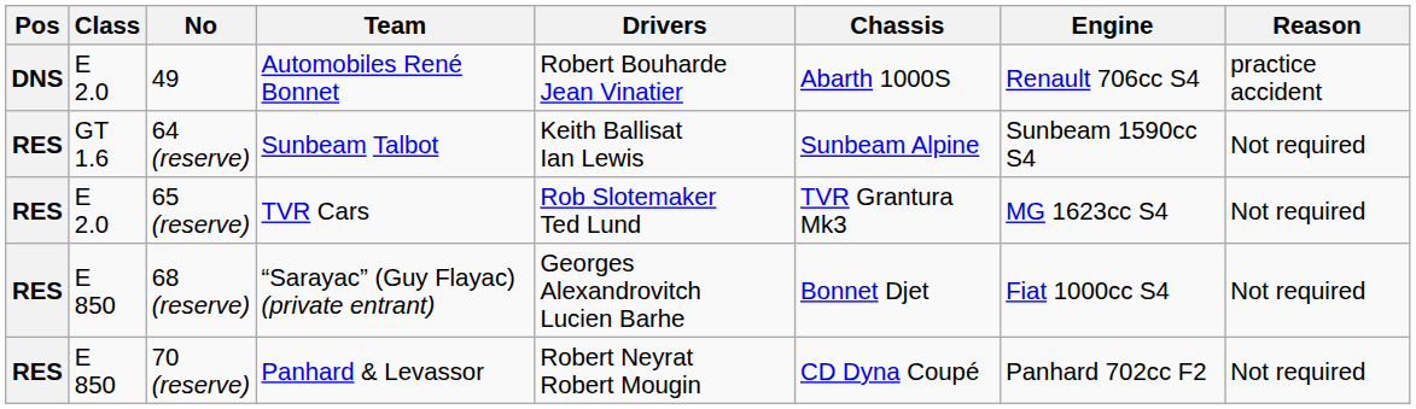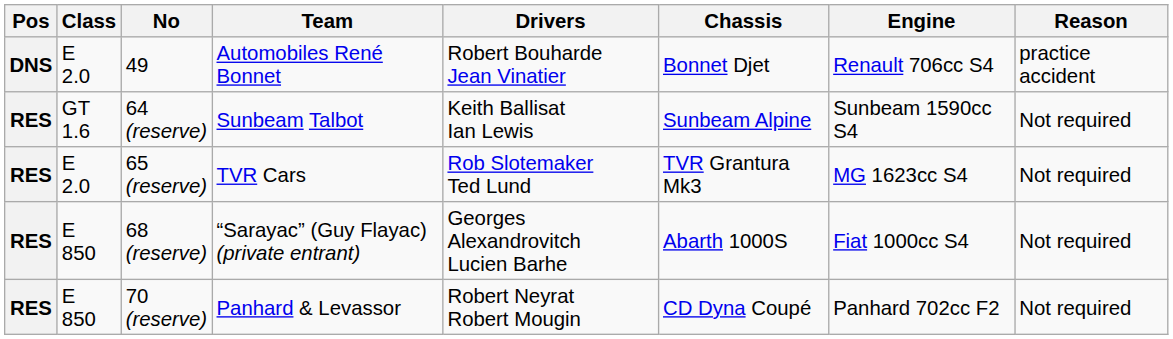 <table class="wikitable" style="font-size: 95%;">
 <tr>
 <th>Pos</th>
 <th>Class</th>
 <th>No</th>
 <th>Team</th>
 <th>Drivers</th>
 <th>Chassis</th>
 <th>Engine</th>
 <th>Reason</th>
 </tr>
 <tr>
 <th>DNS</th>
 <td>E<br>2.0</td>
 <td>49</td>
 <td> <a href='#'>Automobiles René Bonnet</a></td>
 <td> Robert Bouharde<br> <a href='#'>Jean Vinatier</a></td>
-<td><a href='#'>Abarth</a> 1000S</td>
+<td><a href='#'>Bonnet</a> Djet</td>
 <td><a href='#'>Renault</a> 706cc S4</td>
 <td>practice accident</td>
 </tr>
 <tr>
 <th>RES</th>
 <td>GT<br>1.6</td>
 <td>64<br><em>(reserve)</em></td>
 <td> <a href='#'>Sunbeam</a> <a href='#'>Talbot</a></td>
 <td> Keith Ballisat<br> Ian Lewis</td>
 <td><a href='#'>Sunbeam Alpine</a></td>
 <td>Sunbeam 1590cc S4</td>
 <td>Not required</td>
 </tr>
 <tr>
 <th>RES</th>
 <td>E<br>2.0</td>
 <td>65<br><em>(reserve)</em></td>
 <td> <a href='#'>TVR</a> Cars</td>
 <td> <a href='#'>Rob Slotemaker</a><br> Ted Lund</td>
 <td><a href='#'>TVR</a> Grantura Mk3</td>
 <td><a href='#'>MG</a> 1623cc S4</td>
 <td>Not required</td>
 </tr>
 <tr>
 <th>RES</th>
 <td>E<br>850</td>
 <td>68<br><em>(reserve)</em></td>
 <td> “Sarayac” (Guy Flayac)<br><em>(private entrant)</em></td>
 <td> Georges Alexandrovitch<br> Lucien Barhe</td>
-<td><a href='#'>Bonnet</a> Djet</td>
+<td><a href='#'>Abarth</a> 1000S</td>
 <td><a href='#'>Fiat</a> 1000cc S4</td>
 <td>Not required</td>
 </tr>
 <tr>
 <th>RES</th>
 <td>E<br>850</td>
 <td>70<br><em>(reserve)</em></td>
 <td> <a href='#'>Panhard</a> & Levassor</td>
 <td> Robert Neyrat<br> Robert Mougin</td>
 <td><a href='#'>CD Dyna</a> Coupé</td>
 <td>Panhard 702cc F2</td>
 <td>Not required</td>
 </tr>
 </table>
